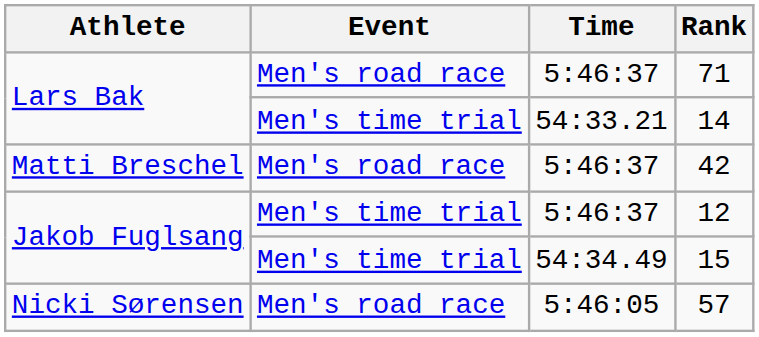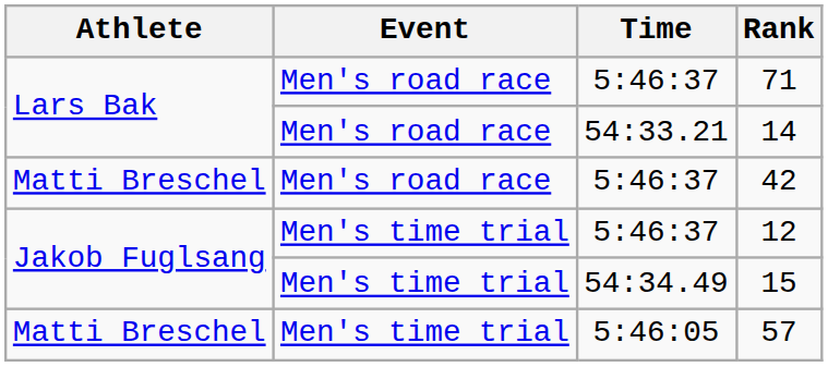 <table class="wikitable" style="font-size:90%">
 <tr>
 <th>Athlete</th>
 <th>Event</th>
 <th>Time</th>
 <th>Rank</th>
 </tr>
 <tr align=center>
 <td rowspan=2 align=left><a href='#'>Lars Bak</a></td>
 <td align=left><a href='#'>Men's road race</a></td>
 <td>5:46:37</td>
 <td>71</td>
 </tr>
 <tr align=center>
-<td align=left><a href='#'>Men's time trial</a></td>
+<td align=left><a href='#'>Men's road race</a></td>
 <td>54:33.21</td>
 <td>14</td>
 </tr>
 <tr align=center>
 <td align=left><a href='#'>Matti Breschel</a></td>
 <td align=left><a href='#'>Men's road race</a></td>
 <td>5:46:37</td>
 <td>42</td>
 </tr>
 <tr align=center>
 <td rowspan=2 align=left><a href='#'>Jakob Fuglsang</a></td>
 <td align=left><a href='#'>Men's time trial</a></td>
 <td>5:46:37</td>
 <td>12</td>
 </tr>
 <tr align=center>
 <td align=left><a href='#'>Men's time trial</a></td>
 <td>54:34.49</td>
 <td>15</td>
 </tr>
 <tr align=center>
-<td align=left><a href='#'>Nicki Sørensen</a></td>
-<td align=left><a href='#'>Men's road race</a></td>
+<td align=left><a href='#'>Matti Breschel</a></td>
+<td align=left><a href='#'>Men's time trial</a></td>
 <td>5:46:05</td>
 <td>57</td>
 </tr>
 </table>
